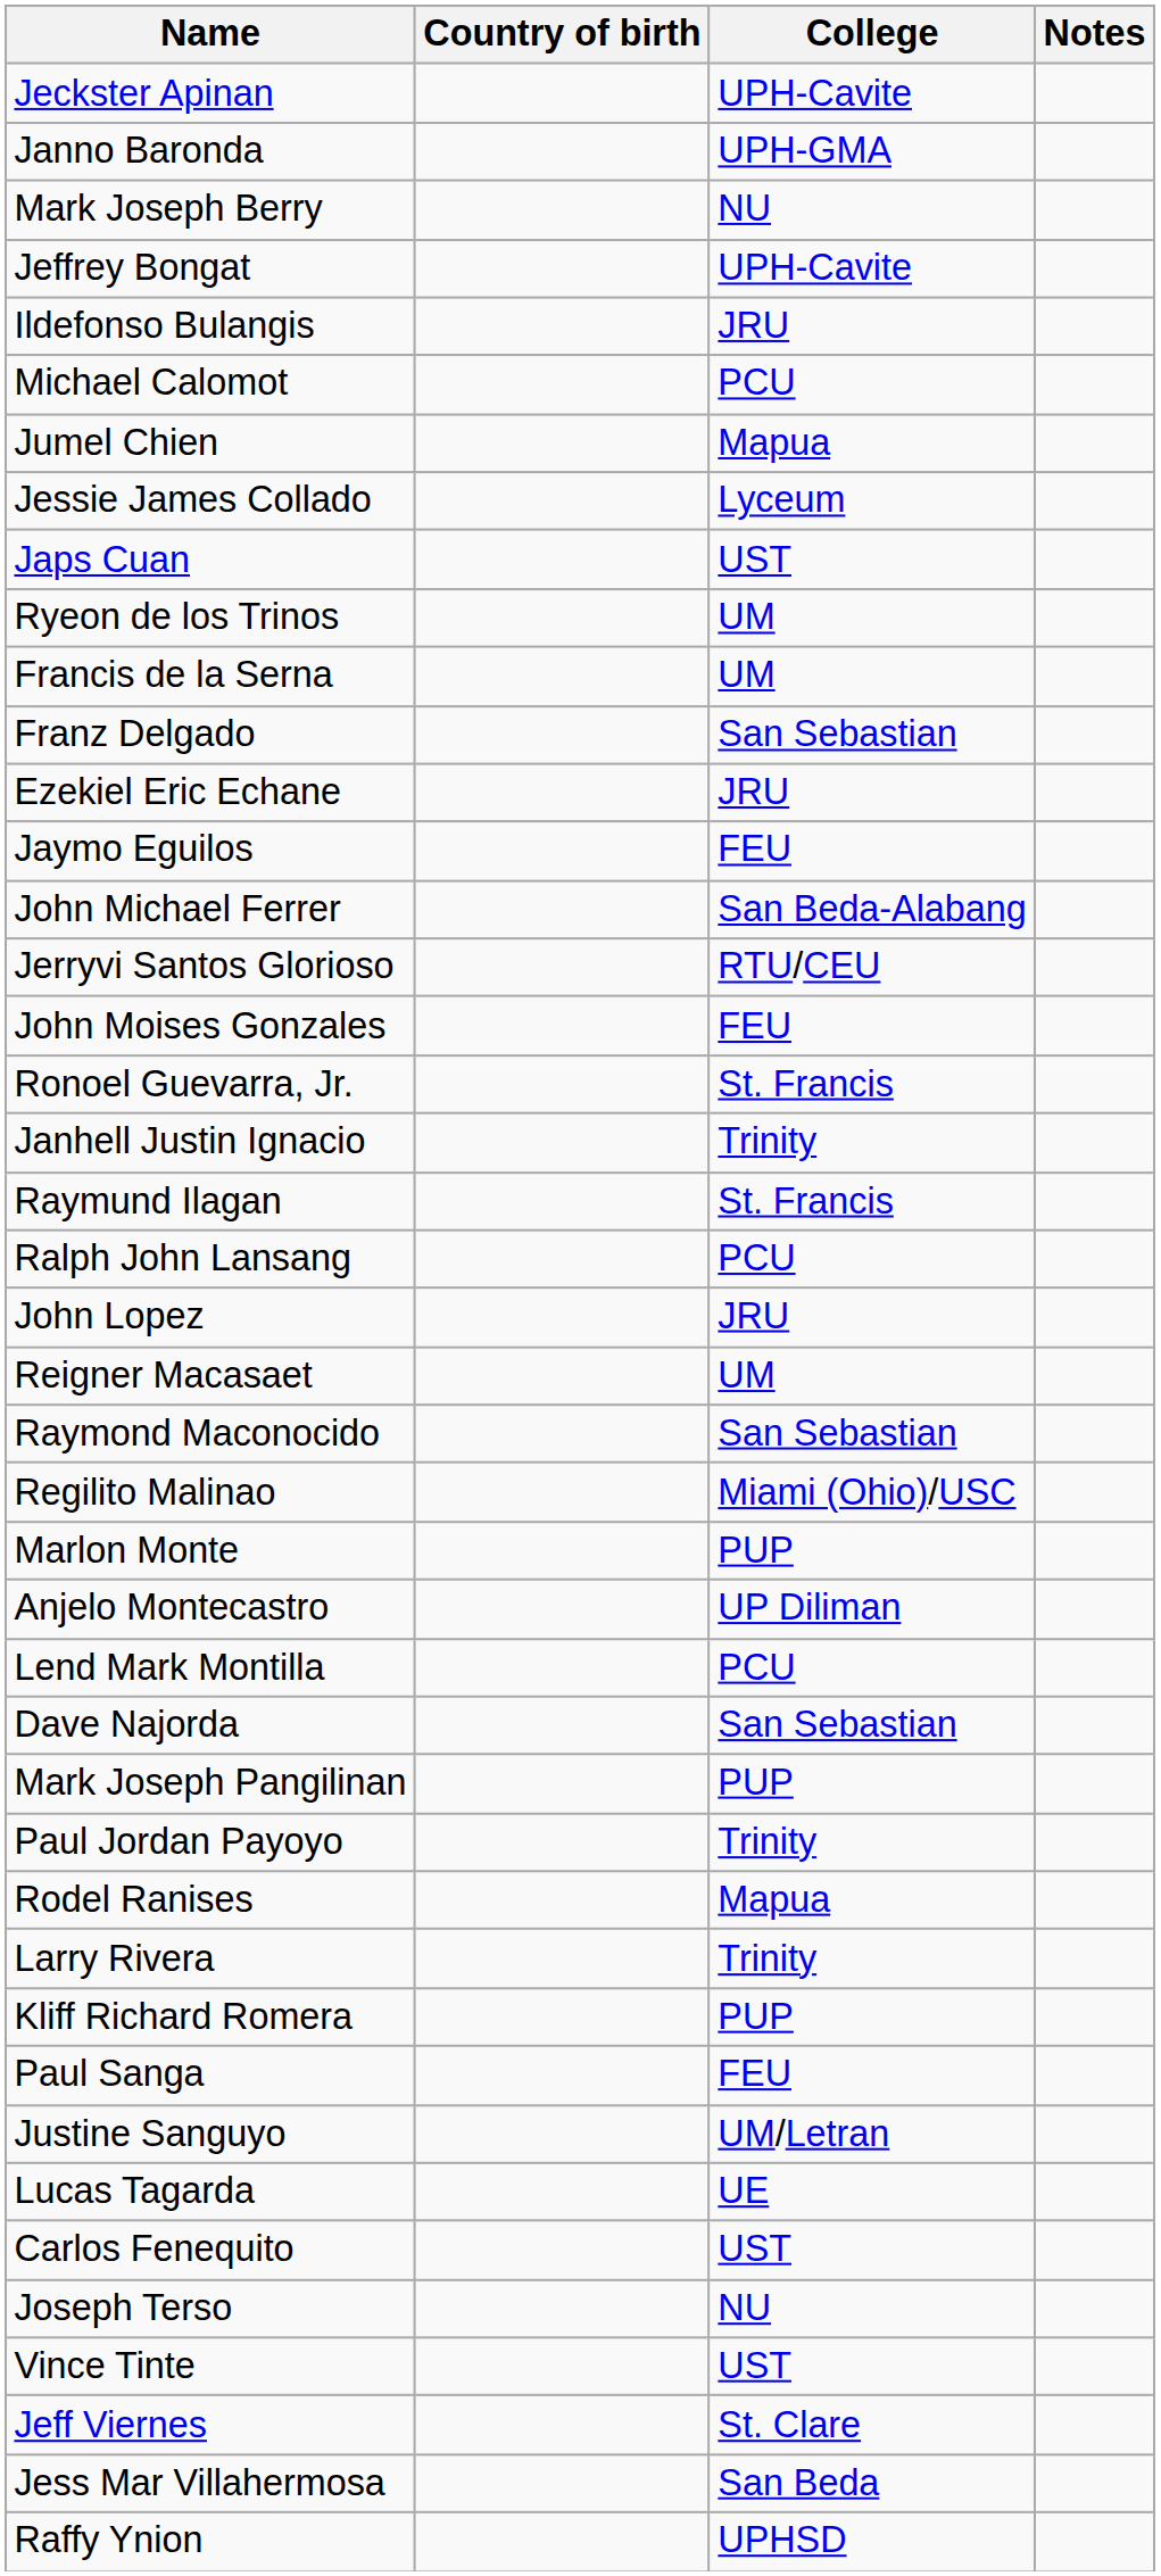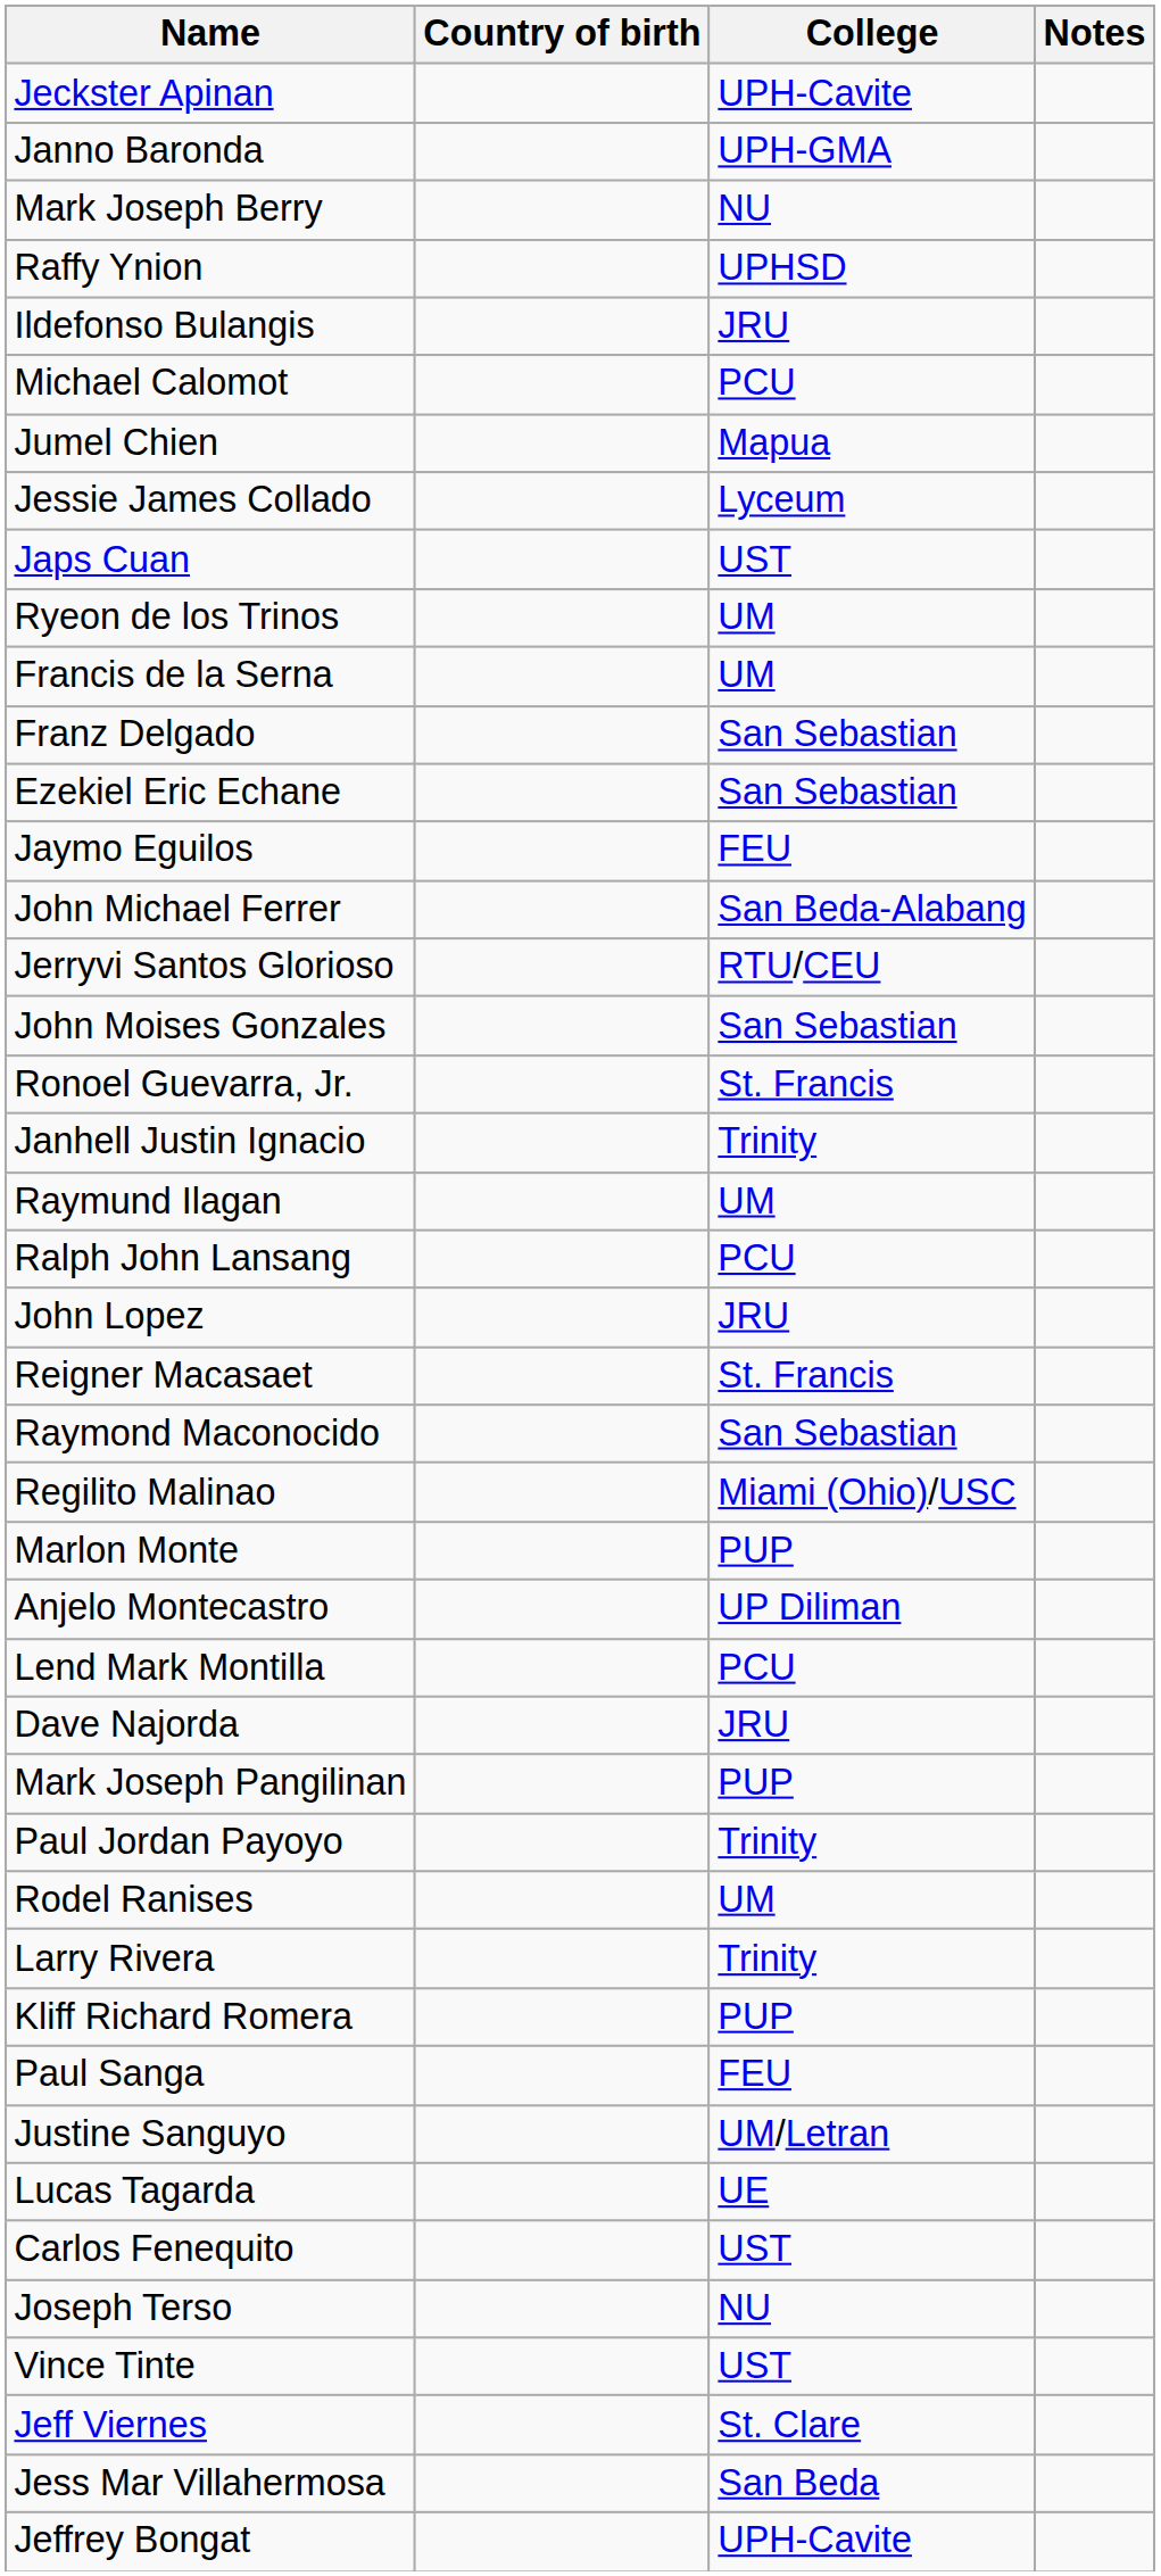 <table class=wikitable>
 <tr>
 <th>Name</th>
 <th>Country of birth</th>
 <th>College</th>
 <th>Notes</th>
 </tr>
 <tr>
 <td><a href='#'>Jeckster Apinan</a></td>
 <td></td>
 <td><a href='#'>UPH-Cavite</a></td>
 <td></td>
 </tr>
 <tr>
 <td>Janno Baronda</td>
 <td></td>
 <td><a href='#'>UPH-GMA</a></td>
 <td></td>
 </tr>
 <tr>
 <td>Mark Joseph Berry</td>
 <td></td>
 <td><a href='#'>NU</a></td>
 <td></td>
 </tr>
 <tr>
-<td>Jeffrey Bongat</td>
+<td>Raffy Ynion</td>
 <td></td>
-<td><a href='#'>UPH-Cavite</a></td>
+<td><a href='#'>UPHSD</a></td>
 <td></td>
 </tr>
 <tr>
 <td>Ildefonso Bulangis</td>
 <td></td>
 <td><a href='#'>JRU</a></td>
 <td></td>
 </tr>
 <tr>
 <td>Michael Calomot</td>
 <td></td>
 <td><a href='#'>PCU</a></td>
 <td></td>
 </tr>
 <tr>
 <td>Jumel Chien</td>
 <td></td>
 <td><a href='#'>Mapua</a></td>
 <td></td>
 </tr>
 <tr>
 <td>Jessie James Collado</td>
 <td></td>
 <td><a href='#'>Lyceum</a></td>
 <td></td>
 </tr>
 <tr>
 <td><a href='#'>Japs Cuan</a></td>
 <td></td>
 <td><a href='#'>UST</a></td>
 <td></td>
 </tr>
 <tr>
 <td>Ryeon de los Trinos</td>
 <td></td>
 <td><a href='#'>UM</a></td>
 <td></td>
 </tr>
 <tr>
 <td>Francis de la Serna</td>
 <td></td>
 <td><a href='#'>UM</a></td>
 <td></td>
 </tr>
 <tr>
 <td>Franz Delgado</td>
 <td></td>
 <td><a href='#'>San Sebastian</a></td>
 <td></td>
 </tr>
 <tr>
 <td>Ezekiel Eric Echane</td>
 <td></td>
-<td><a href='#'>JRU</a></td>
+<td><a href='#'>San Sebastian</a></td>
 <td></td>
 </tr>
 <tr>
 <td>Jaymo Eguilos</td>
 <td></td>
 <td><a href='#'>FEU</a></td>
 <td></td>
 </tr>
 <tr>
 <td>John Michael Ferrer</td>
 <td></td>
 <td><a href='#'>San Beda-Alabang</a></td>
 <td></td>
 </tr>
 <tr>
 <td>Jerryvi Santos Glorioso</td>
 <td></td>
 <td><a href='#'>RTU</a>/<a href='#'>CEU</a></td>
 <td></td>
 </tr>
 <tr>
 <td>John Moises Gonzales</td>
 <td></td>
-<td><a href='#'>FEU</a></td>
+<td><a href='#'>San Sebastian</a></td>
 <td></td>
 </tr>
 <tr>
 <td>Ronoel Guevarra, Jr.</td>
 <td></td>
 <td><a href='#'>St. Francis</a></td>
 <td></td>
 </tr>
 <tr>
 <td>Janhell Justin Ignacio</td>
 <td></td>
 <td><a href='#'>Trinity</a></td>
 <td></td>
 </tr>
 <tr>
 <td>Raymund Ilagan</td>
 <td></td>
-<td><a href='#'>St. Francis</a></td>
+<td><a href='#'>UM</a></td>
 <td></td>
 </tr>
 <tr>
 <td>Ralph John Lansang</td>
 <td></td>
 <td><a href='#'>PCU</a></td>
 <td></td>
 </tr>
 <tr>
 <td>John Lopez</td>
 <td></td>
 <td><a href='#'>JRU</a></td>
 <td></td>
 </tr>
 <tr>
 <td>Reigner Macasaet</td>
 <td></td>
-<td><a href='#'>UM</a></td>
+<td><a href='#'>St. Francis</a></td>
 <td></td>
 </tr>
 <tr>
 <td>Raymond Maconocido</td>
 <td></td>
 <td><a href='#'>San Sebastian</a></td>
 <td></td>
 </tr>
 <tr>
 <td>Regilito Malinao</td>
 <td></td>
 <td><a href='#'>Miami (Ohio)</a>/<a href='#'>USC</a></td>
 <td></td>
 </tr>
 <tr>
 <td>Marlon Monte</td>
 <td></td>
 <td><a href='#'>PUP</a></td>
 <td></td>
 </tr>
 <tr>
 <td>Anjelo Montecastro</td>
 <td></td>
 <td><a href='#'>UP Diliman</a></td>
 <td></td>
 </tr>
 <tr>
 <td>Lend Mark Montilla</td>
 <td></td>
 <td><a href='#'>PCU</a></td>
 <td></td>
 </tr>
 <tr>
 <td>Dave Najorda</td>
 <td></td>
-<td><a href='#'>San Sebastian</a></td>
+<td><a href='#'>JRU</a></td>
 <td></td>
 </tr>
 <tr>
 <td>Mark Joseph Pangilinan</td>
 <td></td>
 <td><a href='#'>PUP</a></td>
 <td></td>
 </tr>
 <tr>
 <td>Paul Jordan Payoyo</td>
 <td></td>
 <td><a href='#'>Trinity</a></td>
 <td></td>
 </tr>
 <tr>
 <td>Rodel Ranises</td>
 <td></td>
-<td><a href='#'>Mapua</a></td>
+<td><a href='#'>UM</a></td>
 <td></td>
 </tr>
 <tr>
 <td>Larry Rivera</td>
 <td></td>
 <td><a href='#'>Trinity</a></td>
 <td></td>
 </tr>
 <tr>
 <td>Kliff Richard Romera</td>
 <td></td>
 <td><a href='#'>PUP</a></td>
 <td></td>
 </tr>
 <tr>
 <td>Paul Sanga</td>
 <td></td>
 <td><a href='#'>FEU</a></td>
 <td></td>
 </tr>
 <tr>
 <td>Justine Sanguyo</td>
 <td></td>
 <td><a href='#'>UM</a>/<a href='#'>Letran</a></td>
 <td></td>
 </tr>
 <tr>
 <td>Lucas Tagarda</td>
 <td></td>
 <td><a href='#'>UE</a></td>
 <td></td>
 </tr>
 <tr>
 <td>Carlos Fenequito</td>
 <td></td>
 <td><a href='#'>UST</a></td>
 <td></td>
 </tr>
 <tr>
 <td>Joseph Terso</td>
 <td></td>
 <td><a href='#'>NU</a></td>
 <td></td>
 </tr>
 <tr>
 <td>Vince Tinte</td>
 <td></td>
 <td><a href='#'>UST</a></td>
 <td></td>
 </tr>
 <tr>
 <td><a href='#'>Jeff Viernes</a></td>
 <td></td>
 <td><a href='#'>St. Clare</a></td>
 <td></td>
 </tr>
 <tr>
 <td>Jess Mar Villahermosa</td>
 <td></td>
 <td><a href='#'>San Beda</a></td>
 <td></td>
 </tr>
 <tr>
-<td>Raffy Ynion</td>
+<td>Jeffrey Bongat</td>
 <td></td>
-<td><a href='#'>UPHSD</a></td>
+<td><a href='#'>UPH-Cavite</a></td>
 <td></td>
 </tr>
 </table>
